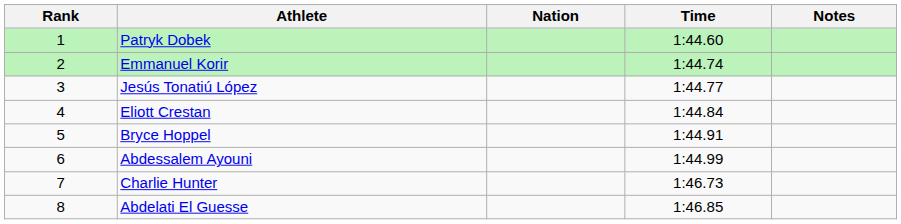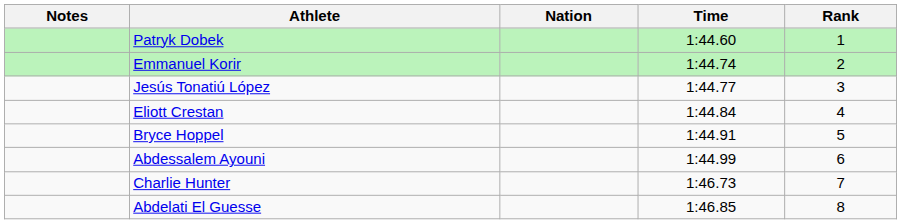 <table class="wikitable sortable" style="text-align:center;width: 60%;">
 <tr>
-<th>Rank</th>
+<th>Notes</th>
 <th>Athlete</th>
 <th>Nation</th>
 <th>Time</th>
-<th>Notes</th>
+<th>Rank</th>
 </tr>
 <tr bgcolor=#bbf3bb>
-<td>1</td>
+<td></td>
 <td align="left"><a href='#'>Patryk Dobek</a></td>
 <td align="left"></td>
 <td>1:44.60</td>
-<td></td>
+<td>1</td>
 </tr>
 <tr bgcolor=#bbf3bb>
-<td>2</td>
+<td></td>
 <td align="left"><a href='#'>Emmanuel Korir</a></td>
 <td align="left"></td>
 <td>1:44.74</td>
-<td></td>
+<td>2</td>
 </tr>
 <tr>
-<td>3</td>
+<td></td>
 <td align="left"><a href='#'>Jesús Tonatiú López</a></td>
 <td align="left"></td>
 <td>1:44.77</td>
-<td></td>
+<td>3</td>
 </tr>
 <tr>
-<td>4</td>
+<td></td>
 <td align="left"><a href='#'>Eliott Crestan</a></td>
 <td align="left"></td>
 <td>1:44.84</td>
-<td></td>
+<td>4</td>
 </tr>
 <tr>
-<td>5</td>
+<td></td>
 <td align="left"><a href='#'>Bryce Hoppel</a></td>
 <td align="left"></td>
 <td>1:44.91</td>
-<td></td>
+<td>5</td>
 </tr>
 <tr>
-<td>6</td>
+<td></td>
 <td align="left"><a href='#'>Abdessalem Ayouni</a></td>
 <td align="left"></td>
 <td>1:44.99</td>
-<td></td>
+<td>6</td>
 </tr>
 <tr>
-<td>7</td>
+<td></td>
 <td align="left"><a href='#'>Charlie Hunter</a></td>
 <td align="left"></td>
 <td>1:46.73</td>
-<td></td>
+<td>7</td>
 </tr>
 <tr>
-<td>8</td>
+<td></td>
 <td align="left"><a href='#'>Abdelati El Guesse</a></td>
 <td align="left"></td>
 <td>1:46.85</td>
-<td></td>
+<td>8</td>
 </tr>
 </table>
